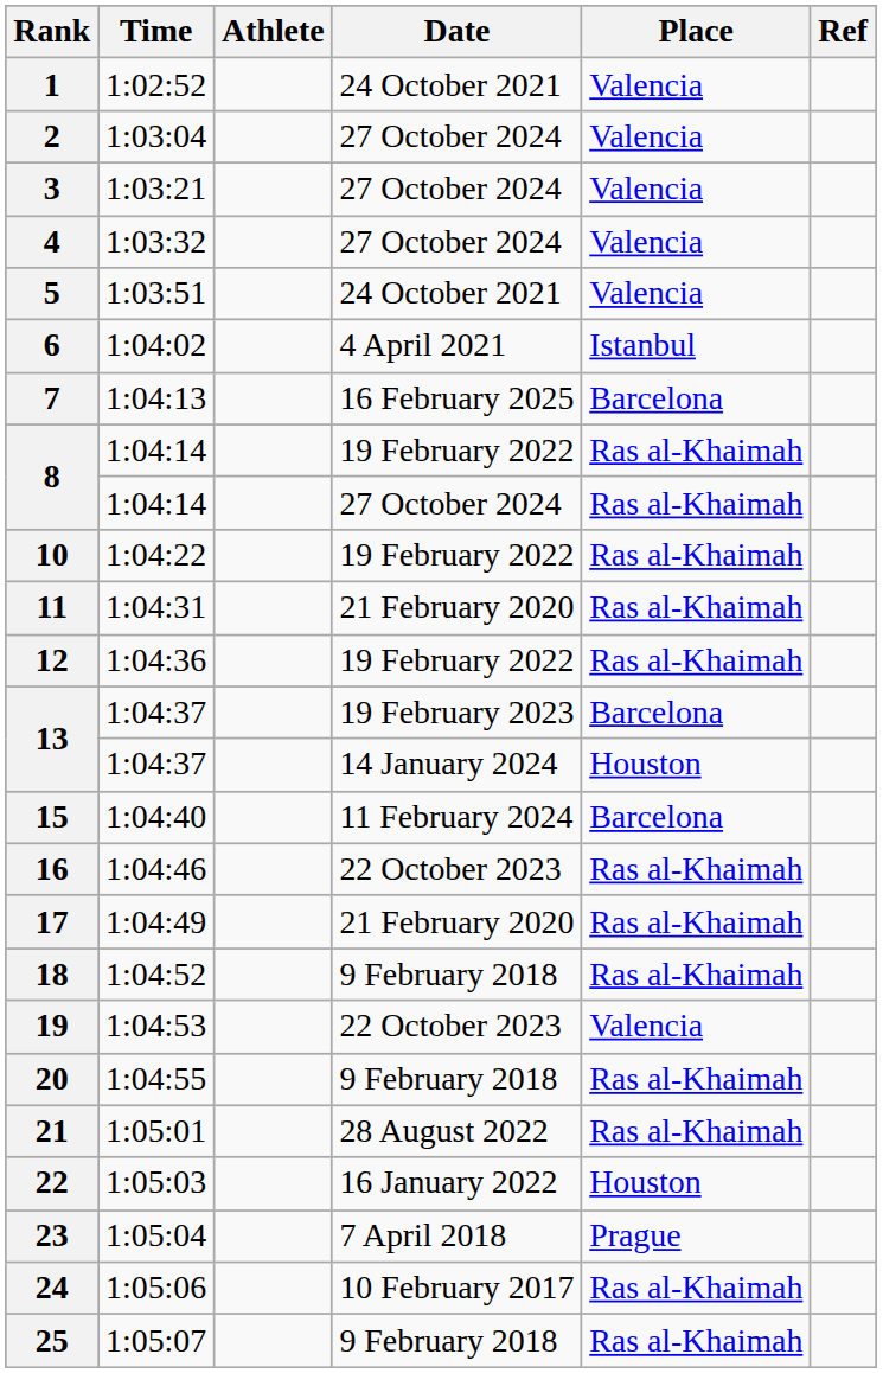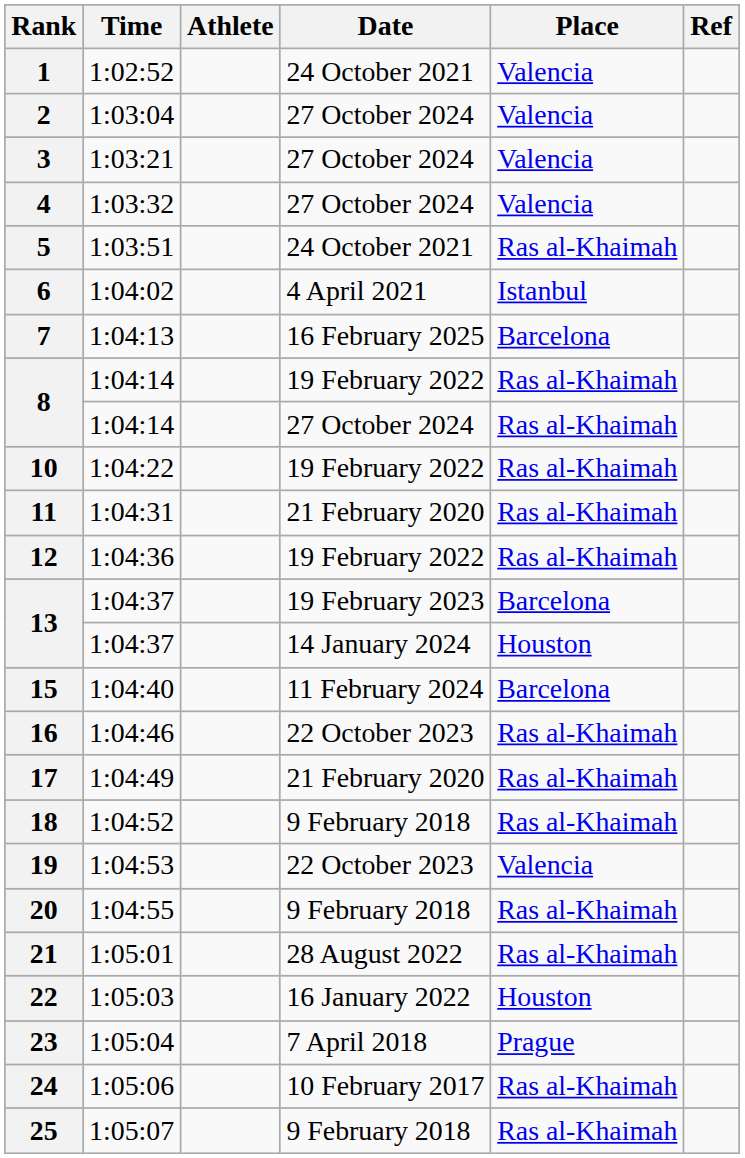 <table class="wikitable sortable">
 <tr>
 <th>Rank</th>
 <th>Time</th>
 <th>Athlete</th>
 <th>Date</th>
 <th>Place</th>
 <th>Ref</th>
 </tr>
 <tr>
 <th>1</th>
 <td>1:02:52 </td>
 <td></td>
 <td>24 October 2021</td>
 <td><a href='#'>Valencia</a></td>
 <td></td>
 </tr>
 <tr>
 <th>2</th>
 <td>1:03:04 </td>
 <td></td>
 <td>27 October 2024</td>
 <td><a href='#'>Valencia</a></td>
 <td></td>
 </tr>
 <tr>
 <th>3</th>
 <td>1:03:21 </td>
 <td></td>
 <td>27 October 2024</td>
 <td><a href='#'>Valencia</a></td>
 <td></td>
 </tr>
 <tr>
 <th>4</th>
 <td>1:03:32 </td>
 <td></td>
 <td>27 October 2024</td>
 <td><a href='#'>Valencia</a></td>
 <td></td>
 </tr>
 <tr>
 <th>5</th>
 <td>1:03:51 </td>
 <td></td>
 <td>24 October 2021</td>
-<td><a href='#'>Valencia</a></td>
+<td><a href='#'>Ras al-Khaimah</a></td>
 <td></td>
 </tr>
 <tr>
 <th>6</th>
 <td>1:04:02 </td>
 <td></td>
 <td>4 April 2021</td>
 <td><a href='#'>Istanbul</a></td>
 <td></td>
 </tr>
 <tr>
 <th>7</th>
 <td>1:04:13 </td>
 <td></td>
 <td>16 February 2025</td>
 <td><a href='#'>Barcelona</a></td>
 <td></td>
 </tr>
 <tr>
 <th rowspan="2">8</th>
 <td>1:04:14 </td>
 <td></td>
 <td>19 February 2022</td>
 <td><a href='#'>Ras al-Khaimah</a></td>
 <td></td>
 </tr>
 <tr>
 <td>1:04:14 </td>
 <td></td>
 <td>27 October 2024</td>
 <td><a href='#'>Ras al-Khaimah</a></td>
 <td></td>
 </tr>
 <tr>
 <th>10</th>
 <td>1:04:22 </td>
 <td></td>
 <td>19 February 2022</td>
 <td><a href='#'>Ras al-Khaimah</a></td>
 <td></td>
 </tr>
 <tr>
 <th>11</th>
 <td>1:04:31 </td>
 <td></td>
 <td>21 February 2020</td>
 <td><a href='#'>Ras al-Khaimah</a></td>
 <td></td>
 </tr>
 <tr>
 <th>12</th>
 <td>1:04:36 </td>
 <td></td>
 <td>19 February 2022</td>
 <td><a href='#'>Ras al-Khaimah</a></td>
 <td></td>
 </tr>
 <tr>
 <th rowspan="2">13</th>
 <td>1:04:37</td>
 <td></td>
 <td>19 February 2023</td>
 <td><a href='#'>Barcelona</a></td>
 <td></td>
 </tr>
 <tr>
 <td>1:04:37 </td>
 <td></td>
 <td>14 January 2024</td>
 <td><a href='#'>Houston</a></td>
 <td></td>
 </tr>
 <tr>
 <th>15</th>
 <td>1:04:40 </td>
 <td></td>
 <td>11 February 2024</td>
 <td><a href='#'>Barcelona</a></td>
 <td></td>
 </tr>
 <tr>
 <th>16</th>
 <td>1:04:46</td>
 <td></td>
 <td>22 October 2023</td>
 <td><a href='#'>Ras al-Khaimah</a></td>
 <td></td>
 </tr>
 <tr>
 <th>17</th>
 <td>1:04:49</td>
 <td></td>
 <td>21 February 2020</td>
 <td><a href='#'>Ras al-Khaimah</a></td>
 <td></td>
 </tr>
 <tr>
 <th>18</th>
 <td>1:04:52</td>
 <td></td>
 <td>9 February 2018</td>
 <td><a href='#'>Ras al-Khaimah</a></td>
 <td></td>
 </tr>
 <tr>
 <th>19</th>
 <td>1:04:53</td>
 <td></td>
 <td>22 October 2023</td>
 <td><a href='#'>Valencia</a></td>
 <td></td>
 </tr>
 <tr>
 <th>20</th>
 <td>1:04:55</td>
 <td></td>
 <td>9 February 2018</td>
 <td><a href='#'>Ras al-Khaimah</a></td>
 <td></td>
 </tr>
 <tr>
 <th>21</th>
 <td>1:05:01 </td>
 <td></td>
 <td>28 August 2022</td>
 <td><a href='#'>Ras al-Khaimah</a></td>
 <td></td>
 </tr>
 <tr>
 <th>22</th>
 <td>1:05:03 </td>
 <td></td>
 <td>16 January 2022</td>
 <td><a href='#'>Houston</a></td>
 <td></td>
 </tr>
 <tr>
 <th>23</th>
 <td>1:05:04</td>
 <td></td>
 <td>7 April 2018</td>
 <td><a href='#'>Prague</a></td>
 <td></td>
 </tr>
 <tr>
 <th>24</th>
 <td>1:05:06</td>
 <td></td>
 <td>10 February 2017</td>
 <td><a href='#'>Ras al-Khaimah</a></td>
 <td></td>
 </tr>
 <tr>
 <th>25</th>
 <td>1:05:07</td>
 <td></td>
 <td>9 February 2018</td>
 <td><a href='#'>Ras al-Khaimah</a></td>
 <td></td>
 </tr>
 </table>
